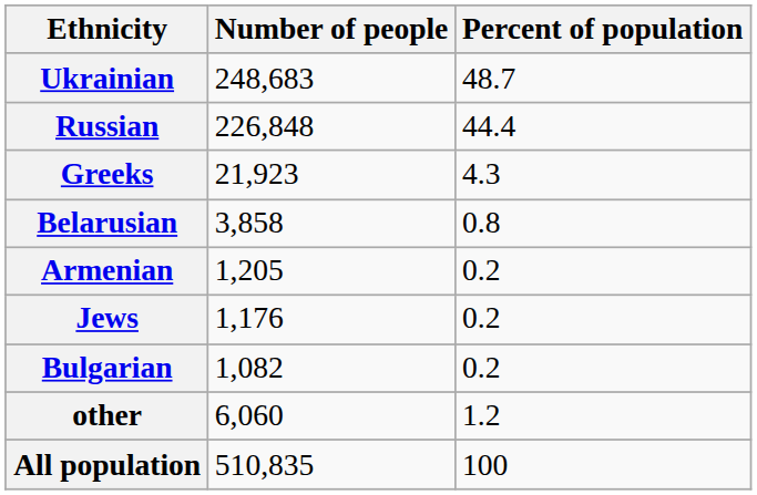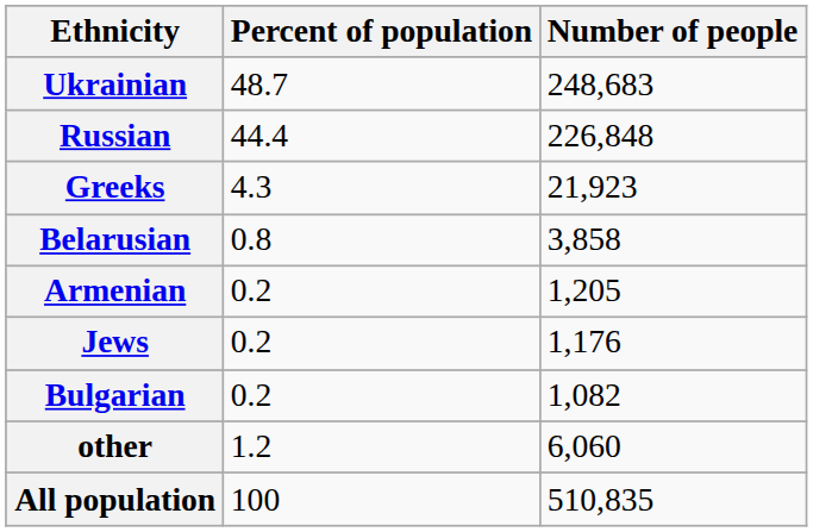 <table class="wikitable" style="margin:1em auto;">
 <tr>
 <th>Ethnicity</th>
+<th>Percent of population</th>
 <th>Number of people</th>
-<th>Percent of population</th>
 </tr>
 <tr>
 <th><a href='#'>Ukrainian</a></th>
+<td>48.7</td>
 <td>248,683</td>
-<td>48.7</td>
 </tr>
 <tr>
 <th><a href='#'>Russian</a></th>
+<td>44.4</td>
 <td>226,848</td>
-<td>44.4</td>
 </tr>
 <tr>
 <th><a href='#'>Greeks</a></th>
+<td>4.3</td>
 <td>21,923</td>
-<td>4.3</td>
 </tr>
 <tr>
 <th><a href='#'>Belarusian</a></th>
+<td>0.8</td>
 <td>3,858</td>
-<td>0.8</td>
 </tr>
 <tr>
 <th><a href='#'>Armenian</a></th>
+<td>0.2</td>
 <td>1,205</td>
-<td>0.2</td>
 </tr>
 <tr>
 <th><a href='#'>Jews</a></th>
+<td>0.2</td>
 <td>1,176</td>
-<td>0.2</td>
 </tr>
 <tr>
 <th><a href='#'>Bulgarian</a></th>
+<td>0.2</td>
 <td>1,082</td>
-<td>0.2</td>
 </tr>
 <tr>
 <th>other</th>
+<td>1.2</td>
 <td>6,060</td>
-<td>1.2</td>
 </tr>
 <tr>
 <th>All population</th>
+<td>100</td>
 <td>510,835</td>
-<td>100</td>
 </tr>
 </table>
